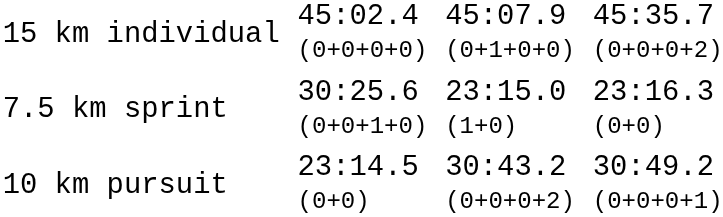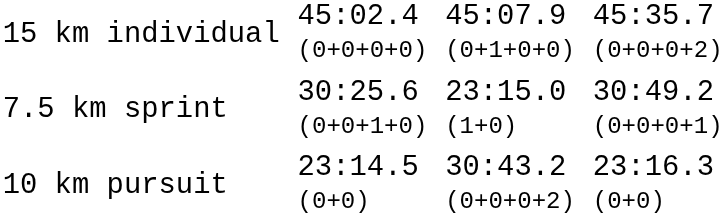 <table>
 <tr>
 <td>15 km individual<br><em></em></td>
 <td></td>
 <td>45:02.4<br><small>(0+0+0+0)</small></td>
 <td></td>
 <td>45:07.9<br><small>(0+1+0+0)</small></td>
 <td></td>
 <td>45:35.7<br><small>(0+0+0+2)</small></td>
 </tr>
 <tr>
 <td>7.5 km sprint<br><em></em></td>
 <td></td>
 <td>30:25.6<br><small>(0+0+1+0)</small></td>
 <td></td>
 <td>23:15.0<br><small>(1+0)</small></td>
 <td></td>
-<td>23:16.3<br><small>(0+0)</small></td>
+<td>30:49.2<br><small>(0+0+0+1)</small></td>
 </tr>
 <tr>
 <td>10 km pursuit<br><em></em></td>
 <td></td>
 <td>23:14.5<br><small>(0+0)</small></td>
 <td></td>
 <td>30:43.2<br><small>(0+0+0+2)</small></td>
 <td></td>
-<td>30:49.2<br><small>(0+0+0+1)</small></td>
+<td>23:16.3<br><small>(0+0)</small></td>
 </tr>
 </table>
